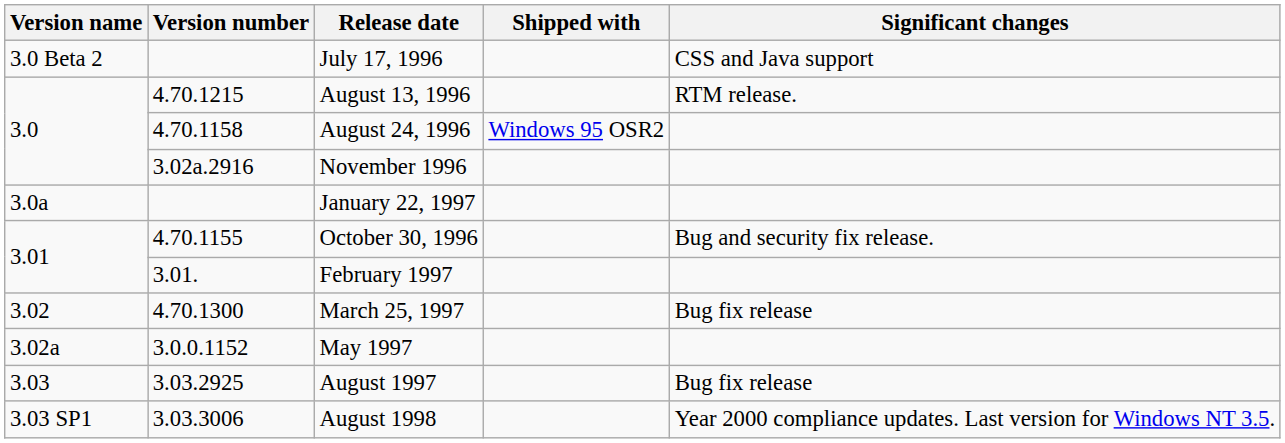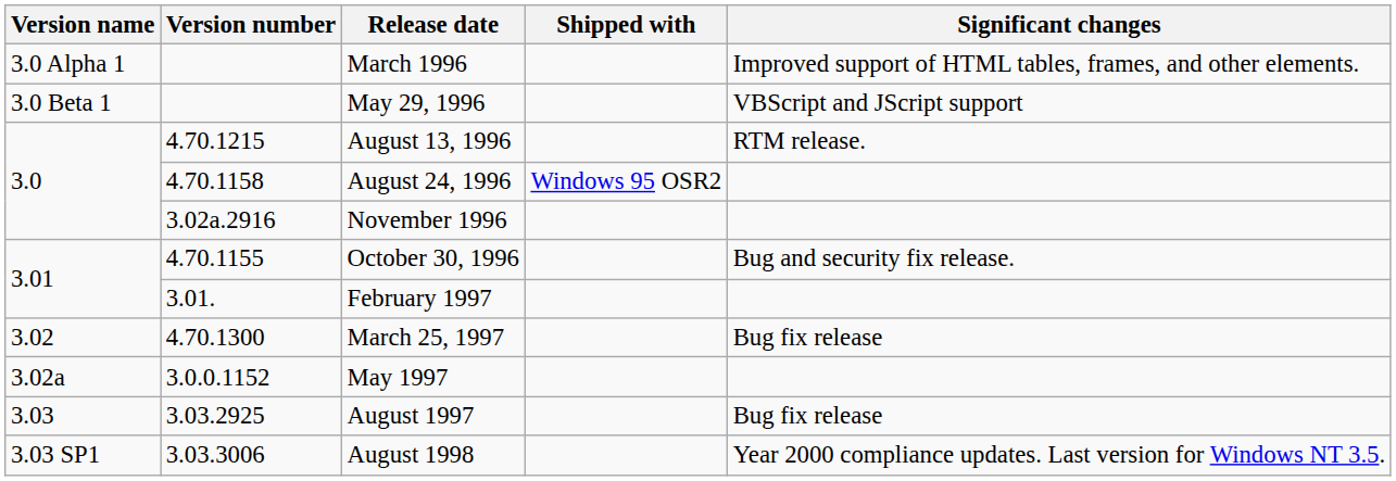 <table class="wikitable">
 <tr>
 <th>Version name</th>
 <th>Version number</th>
 <th>Release date</th>
 <th>Shipped with</th>
 <th>Significant changes</th>
 </tr>
 <tr>
-<td>3.0 Beta 2</td>
+<td>3.0 Alpha 1</td>
 <td></td>
-<td>July 17, 1996</td>
+<td>March 1996</td>
 <td></td>
-<td>CSS and Java support</td>
+<td>Improved support of HTML tables, frames, and other elements.</td>
+</tr>
+<tr>
+<td>3.0 Beta 1</td>
+<td></td>
+<td>May 29, 1996</td>
+<td></td>
+<td>VBScript and JScript support</td>
 </tr>
 <tr>
 <td rowspan=3>3.0</td>
 <td>4.70.1215</td>
 <td>August 13, 1996</td>
 <td></td>
 <td>RTM release.</td>
 </tr>
 <tr>
 <td>4.70.1158</td>
 <td>August 24, 1996</td>
 <td><a href='#'>Windows 95</a> OSR2</td>
 <td></td>
 </tr>
 <tr>
 <td>3.02a.2916</td>
 <td>November 1996</td>
-<td></td>
-<td></td>
-</tr>
-<tr>
-<td>3.0a</td>
-<td></td>
-<td>January 22, 1997</td>
 <td></td>
 <td></td>
 </tr>
 <tr>
 <td rowspan=2>3.01</td>
 <td>4.70.1155</td>
 <td>October 30, 1996</td>
 <td></td>
 <td>Bug and security fix release.</td>
 </tr>
 <tr>
 <td>3.01.</td>
 <td>February 1997</td>
 <td></td>
 <td></td>
 </tr>
 <tr>
 <td>3.02</td>
 <td>4.70.1300</td>
 <td>March 25, 1997</td>
 <td></td>
 <td>Bug fix release</td>
 </tr>
 <tr>
 <td>3.02a</td>
 <td>3.0.0.1152</td>
 <td>May 1997</td>
 <td></td>
 <td></td>
 </tr>
 <tr>
 <td>3.03</td>
 <td>3.03.2925</td>
 <td>August 1997</td>
 <td></td>
 <td>Bug fix release</td>
 </tr>
 <tr>
 <td>3.03 SP1</td>
 <td>3.03.3006</td>
 <td>August 1998</td>
 <td></td>
 <td>Year 2000 compliance updates. Last version for <a href='#'>Windows NT 3.5</a>.</td>
 </tr>
 </table>
